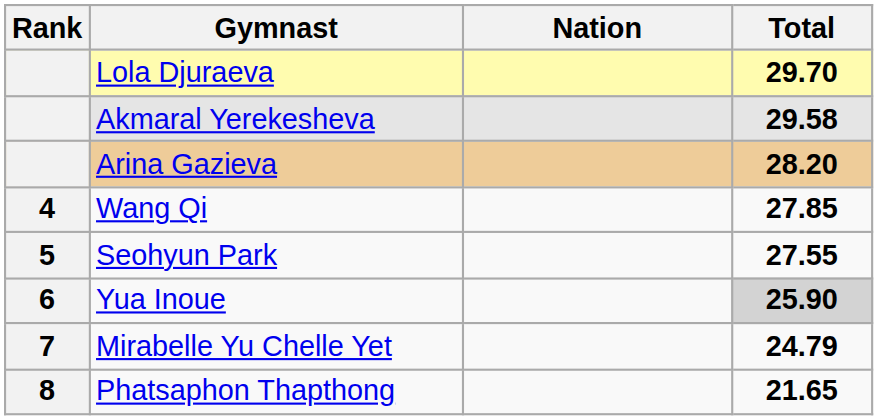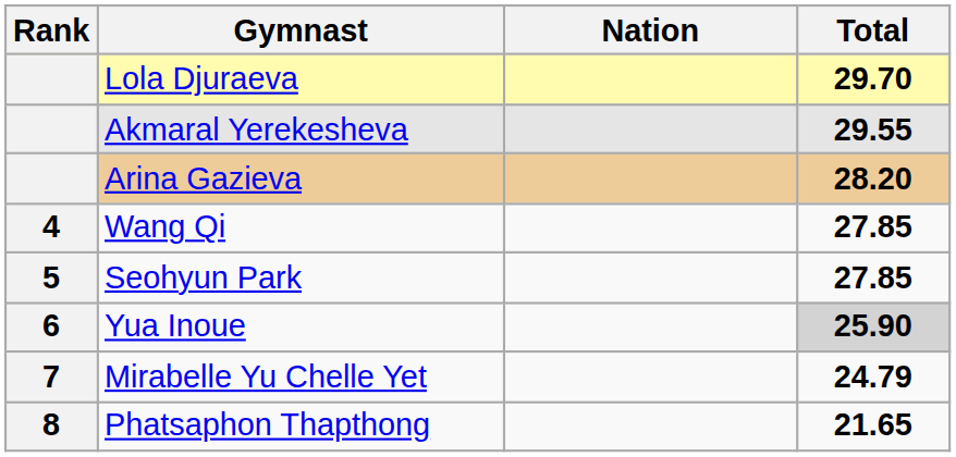 <table class="wikitable sortable" style="text-align:center; font-size:85%">
 <tr>
 <th scope="col" style="width:20px;">Rank</th>
 <th ! scope="col" style="width:170px;">Gymnast</th>
 <th ! scope="col" style="width:120px;">Nation</th>
 <th ! scope="col" style="width:60px;">Total</th>
 </tr>
 <tr bgcolor=fffcaf>
 <th scope=row></th>
 <td align=left><a href='#'>Lola Djuraeva</a></td>
 <td style="text-align:left;"></td>
 <td><strong>29.70</strong></td>
 </tr>
 <tr bgcolor=e5e5e5>
 <th scope=row></th>
 <td align=left><a href='#'>Akmaral Yerekesheva</a></td>
 <td style="text-align:left;"></td>
-<td><strong>29.58</strong></td>
+<td><strong>29.55</strong></td>
 </tr>
 <tr bgcolor=eecc99>
 <th scope=row></th>
 <td align=left><a href='#'>Arina Gazieva</a></td>
 <td style="text-align:left;"></td>
 <td><strong>28.20</strong></td>
 </tr>
 <tr>
 <th scope=row>4</th>
 <td align=left><a href='#'>Wang Qi</a></td>
 <td style="text-align:left;"></td>
 <td><strong>27.85</strong></td>
 </tr>
 <tr>
 <th scope=row>5</th>
 <td align=left><a href='#'>Seohyun Park</a></td>
 <td style="text-align:left;"></td>
-<td><strong>27.55</strong></td>
+<td><strong>27.85</strong></td>
 </tr>
 <tr>
 <th scope=row>6</th>
 <td align=left><a href='#'>Yua Inoue</a></td>
 <td style="text-align:left;"></td>
 <td style="background: lightgrey;"><strong>25.90</strong></td>
 </tr>
 <tr>
 <th scope=row>7</th>
 <td align=left><a href='#'>Mirabelle Yu Chelle Yet</a></td>
 <td style="text-align:left;"></td>
 <td><strong>24.79</strong></td>
 </tr>
 <tr>
 <th scope=row>8</th>
 <td align=left><a href='#'>Phatsaphon Thapthong</a></td>
 <td style="text-align:left;"></td>
 <td><strong>21.65</strong></td>
 </tr>
 </table>
